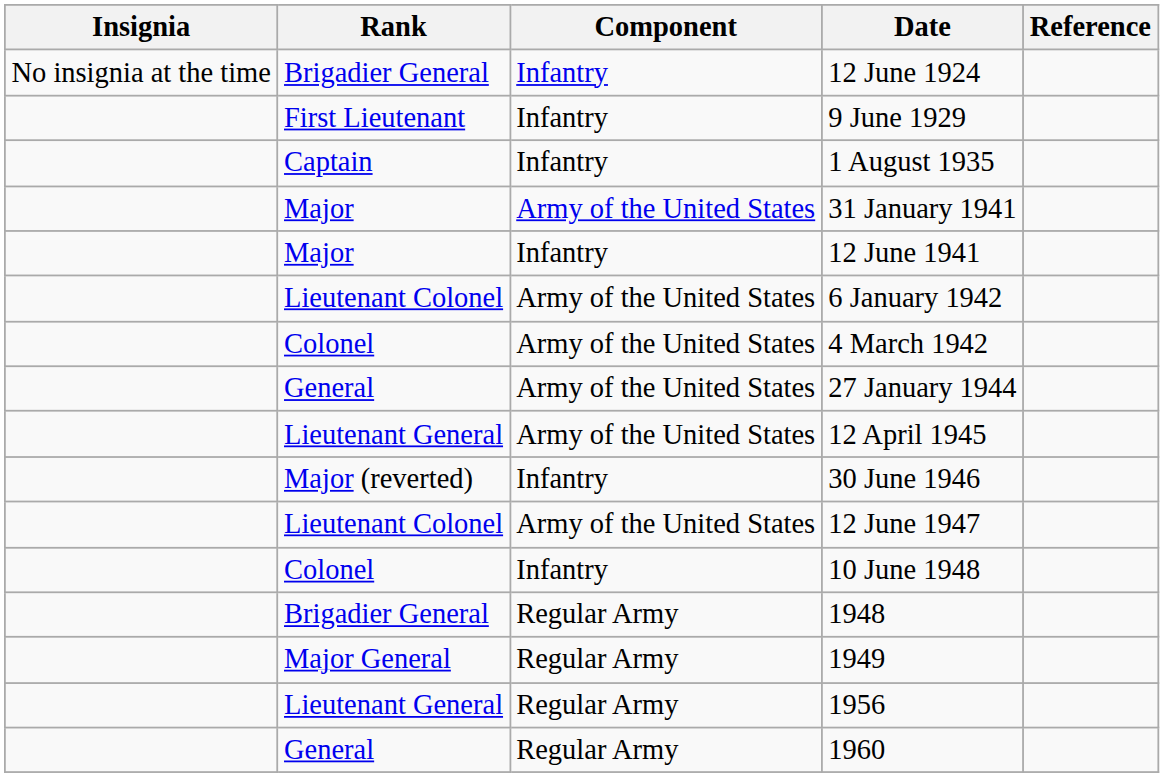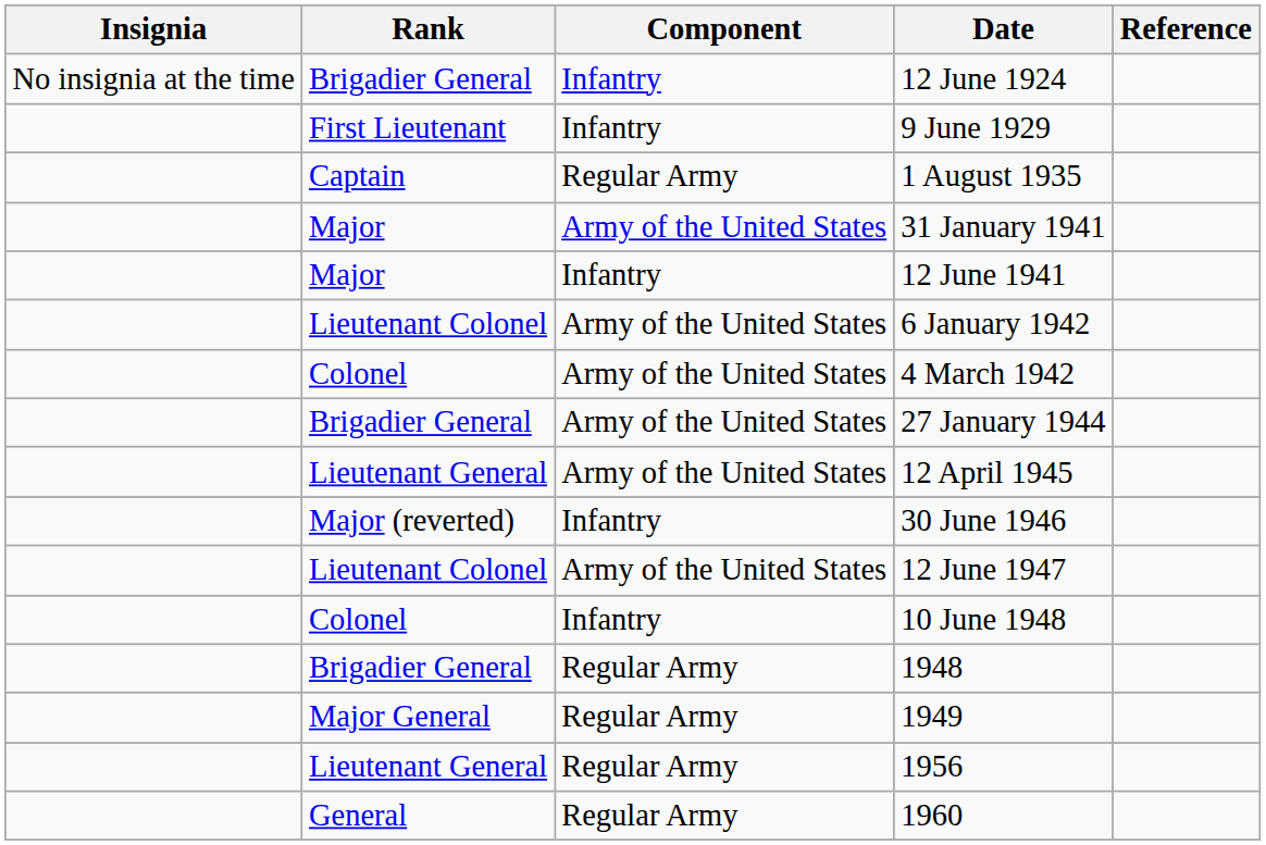 <table class="wikitable">
 <tr>
 <th>Insignia</th>
 <th>Rank</th>
 <th>Component</th>
 <th>Date</th>
 <th>Reference</th>
 </tr>
 <tr>
 <td> No insignia at the time</td>
 <td><a href='#'>Brigadier General</a></td>
 <td><a href='#'>Infantry</a></td>
 <td>12 June 1924</td>
 <td></td>
 </tr>
 <tr>
 <td></td>
 <td><a href='#'>First Lieutenant</a></td>
 <td>Infantry</td>
 <td>9 June 1929</td>
 <td></td>
 </tr>
 <tr>
 <td></td>
 <td><a href='#'>Captain</a></td>
-<td>Infantry</td>
+<td>Regular Army</td>
 <td>1 August 1935</td>
 <td></td>
 </tr>
 <tr>
 <td></td>
 <td><a href='#'>Major</a></td>
 <td><a href='#'>Army of the United States</a></td>
 <td>31 January 1941</td>
 <td></td>
 </tr>
 <tr>
 <td></td>
 <td><a href='#'>Major</a></td>
 <td>Infantry</td>
 <td>12 June 1941</td>
 <td></td>
 </tr>
 <tr>
 <td></td>
 <td><a href='#'>Lieutenant Colonel</a></td>
 <td>Army of the United States</td>
 <td>6 January 1942</td>
 <td></td>
 </tr>
 <tr>
 <td></td>
 <td><a href='#'>Colonel</a></td>
 <td>Army of the United States</td>
 <td>4 March 1942</td>
 <td></td>
 </tr>
 <tr>
 <td></td>
-<td><a href='#'>General</a></td>
+<td><a href='#'>Brigadier General</a></td>
 <td>Army of the United States</td>
 <td>27 January 1944</td>
 <td></td>
 </tr>
 <tr>
 <td></td>
 <td><a href='#'>Lieutenant General</a></td>
 <td>Army of the United States</td>
 <td>12 April 1945</td>
 <td></td>
 </tr>
 <tr>
 <td></td>
 <td><a href='#'>Major</a> (reverted)</td>
 <td>Infantry</td>
 <td>30 June 1946</td>
 <td></td>
 </tr>
 <tr>
 <td></td>
 <td><a href='#'>Lieutenant Colonel</a></td>
 <td>Army of the United States</td>
 <td>12 June 1947</td>
 <td></td>
 </tr>
 <tr>
 <td></td>
 <td><a href='#'>Colonel</a></td>
 <td>Infantry</td>
 <td>10 June 1948</td>
 <td></td>
 </tr>
 <tr>
 <td></td>
 <td><a href='#'>Brigadier General</a></td>
 <td>Regular Army</td>
 <td>1948</td>
 <td></td>
 </tr>
 <tr>
 <td></td>
 <td><a href='#'>Major General</a></td>
 <td>Regular Army</td>
 <td>1949</td>
 <td></td>
 </tr>
 <tr>
 <td></td>
 <td><a href='#'>Lieutenant General</a></td>
 <td>Regular Army</td>
 <td>1956</td>
 <td></td>
 </tr>
 <tr>
 <td></td>
 <td><a href='#'>General</a></td>
 <td>Regular Army</td>
 <td>1960</td>
 <td></td>
 </tr>
 </table>
